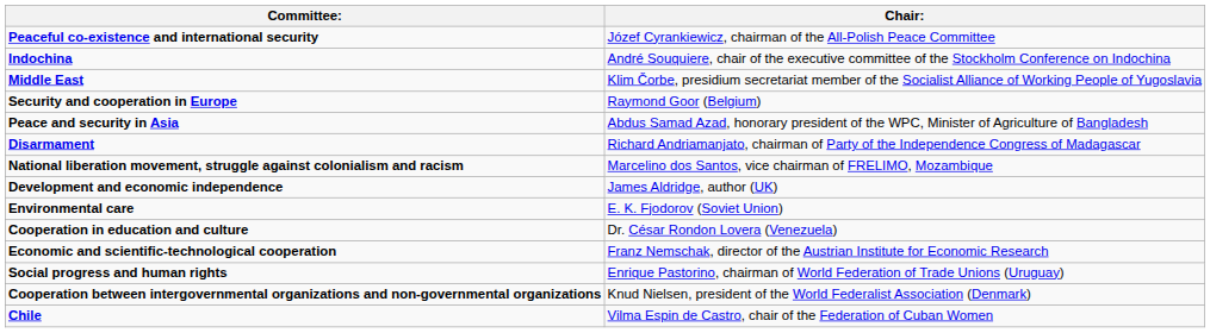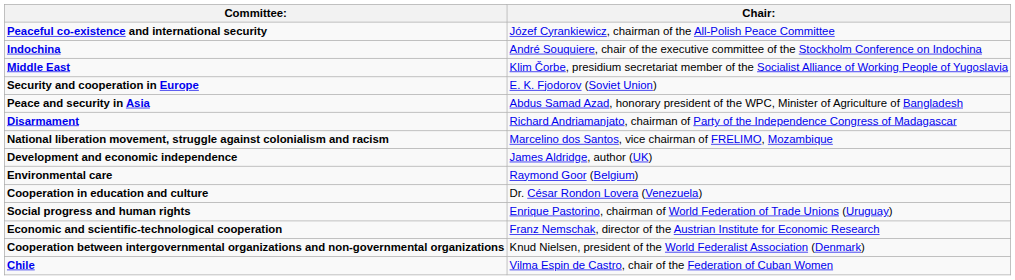 <table class="wikitable">
 <tr>
 <th><strong>Committee:</strong></th>
 <th><strong>Chair:</strong></th>
 </tr>
 <tr>
 <td><strong><a href='#'>Peaceful co-existence</a> and international security</strong></td>
 <td><a href='#'>Józef Cyrankiewicz</a>, chairman of the <a href='#'>All-Polish Peace Committee</a></td>
 </tr>
 <tr>
 <td><strong><a href='#'>Indochina</a></strong></td>
 <td><a href='#'>André Souquiere</a>, chair of the executive committee of the <a href='#'>Stockholm Conference on Indochina</a></td>
 </tr>
 <tr>
 <td><strong><a href='#'>Middle East</a></strong></td>
 <td><a href='#'>Klim Čorbe</a>, presidium secretariat member of the <a href='#'>Socialist Alliance of Working People of Yugoslavia</a></td>
 </tr>
 <tr>
 <td><strong>Security and cooperation in <a href='#'>Europe</a></strong></td>
-<td><a href='#'>Raymond Goor</a> (<a href='#'>Belgium</a>)</td>
+<td><a href='#'>E. K. Fjodorov</a> (<a href='#'>Soviet Union</a>)</td>
 </tr>
 <tr>
 <td><strong>Peace and security in <a href='#'>Asia</a></strong></td>
 <td><a href='#'>Abdus Samad Azad</a>, honorary president of the WPC, Minister of Agriculture of <a href='#'>Bangladesh</a></td>
 </tr>
 <tr>
 <td><strong><a href='#'>Disarmament</a></strong></td>
 <td><a href='#'>Richard Andriamanjato</a>, chairman of <a href='#'>Party of the Independence Congress of Madagascar</a></td>
 </tr>
 <tr>
 <td><strong>National liberation movement, struggle against colonialism and racism</strong></td>
 <td><a href='#'>Marcelino dos Santos</a>, vice chairman of <a href='#'>FRELIMO</a>, <a href='#'>Mozambique</a></td>
 </tr>
 <tr>
 <td><strong>Development and economic independence</strong></td>
 <td><a href='#'>James Aldridge</a>, author (<a href='#'>UK</a>)</td>
 </tr>
 <tr>
 <td><strong>Environmental care</strong></td>
-<td><a href='#'>E. K. Fjodorov</a> (<a href='#'>Soviet Union</a>)</td>
+<td><a href='#'>Raymond Goor</a> (<a href='#'>Belgium</a>)</td>
 </tr>
 <tr>
 <td><strong>Cooperation in education and culture</strong></td>
 <td>Dr. <a href='#'>César Rondon Lovera</a> (<a href='#'>Venezuela</a>)</td>
 </tr>
 <tr>
+<td><strong>Social progress and human rights</strong></td>
+<td><a href='#'>Enrique Pastorino</a>, chairman of <a href='#'>World Federation of Trade Unions</a> (<a href='#'>Uruguay</a>)</td>
+</tr>
+<tr>
 <td><strong>Economic and scientific-technological cooperation</strong></td>
 <td><a href='#'>Franz Nemschak</a>, director of the <a href='#'>Austrian Institute for Economic Research</a></td>
-</tr>
-<tr>
-<td><strong>Social progress and human rights</strong></td>
-<td><a href='#'>Enrique Pastorino</a>, chairman of <a href='#'>World Federation of Trade Unions</a> (<a href='#'>Uruguay</a>)</td>
 </tr>
 <tr>
 <td><strong>Cooperation between intergovernmental organizations and non-governmental organizations</strong></td>
 <td>Knud Nielsen, president of the <a href='#'>World Federalist Association</a> (<a href='#'>Denmark</a>)</td>
 </tr>
 <tr>
 <td><strong><a href='#'>Chile</a></strong></td>
 <td><a href='#'>Vilma Espin de Castro</a>, chair of the <a href='#'>Federation of Cuban Women</a></td>
 </tr>
 </table>
